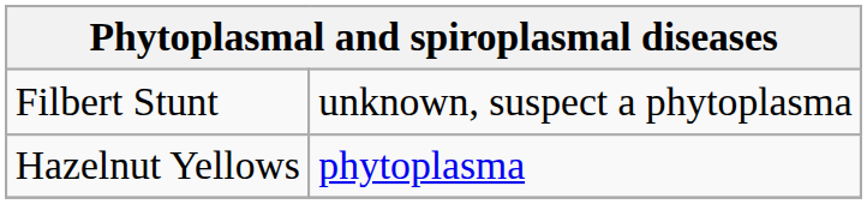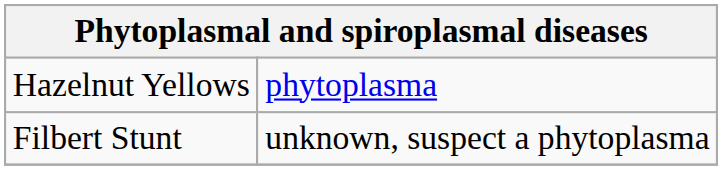 <table class="wikitable" style="clear">
 <tr>
 <th colspan=2><strong>Phytoplasmal and spiroplasmal diseases</strong><br></th>
+</tr>
+<tr>
+<td>Hazelnut Yellows</td>
+<td><a href='#'>phytoplasma</a></td>
 </tr>
 <tr>
 <td>Filbert Stunt</td>
 <td>unknown, suspect a phytoplasma</td>
 </tr>
 <tr>
-<td>Hazelnut Yellows</td>
-<td><a href='#'>phytoplasma</a></td>
-</tr>
-<tr>
 </tr>
 </table>
